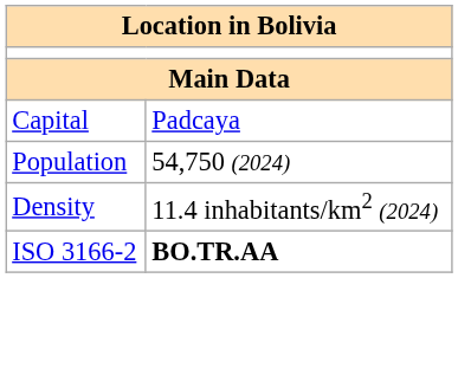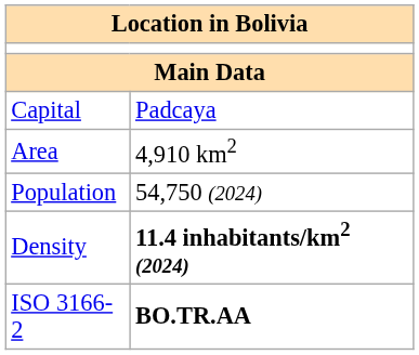 <table border=1 align=right cellpadding=3 cellspacing=0 width=270 style="margin: 0 0 1em 1em; border: 1px #aaa solid; border-collapse: collapse;">
 <tr>
 <th colspan="2" bgcolor="#FFDEAD">Location in Bolivia</th>
 </tr>
 <tr>
 <td colspan="2" align="center" bgcolor="#ffffff"></td>
 </tr>
 <tr>
 <th colspan="2" bgcolor="#FFDEAD">Main Data</th>
 </tr>
 <tr>
 <td><a href='#'>Capital</a></td>
 <td><a href='#'>Padcaya</a></td>
 </tr>
 <tr>
+<td><a href='#'>Area</a></td>
+<td>4,910 km<sup>2</sup></td>
+</tr>
+<tr>
 <td><a href='#'>Population</a></td>
 <td>54,750 <em><small>(2024)</small></em></td>
 </tr>
 <tr>
 <td><a href='#'>Density</a></td>
-<td>11.4 inhabitants/km<sup>2</sup> <em><small>(2024)</small></em></td>
+<td><strong>11.4 inhabitants/km<sup>2</sup> <em><small>(2024)</small></em></strong></td>
 </tr>
 <tr>
 <td><a href='#'>ISO 3166-2</a></td>
 <td><strong>BO.TR.AA</strong></td>
 </tr>
 </table>
